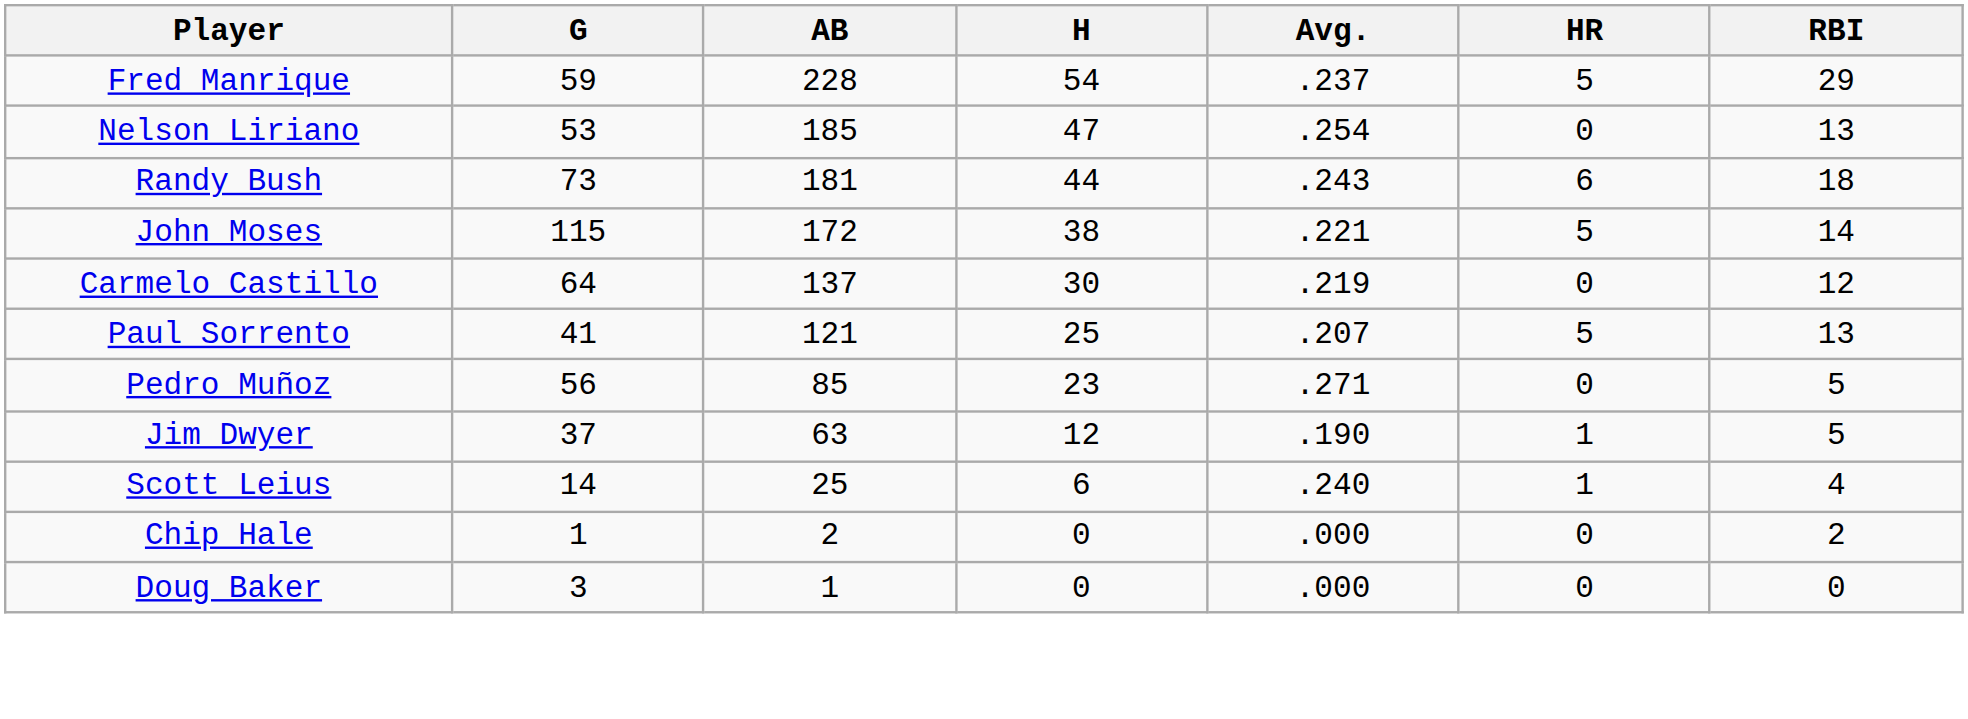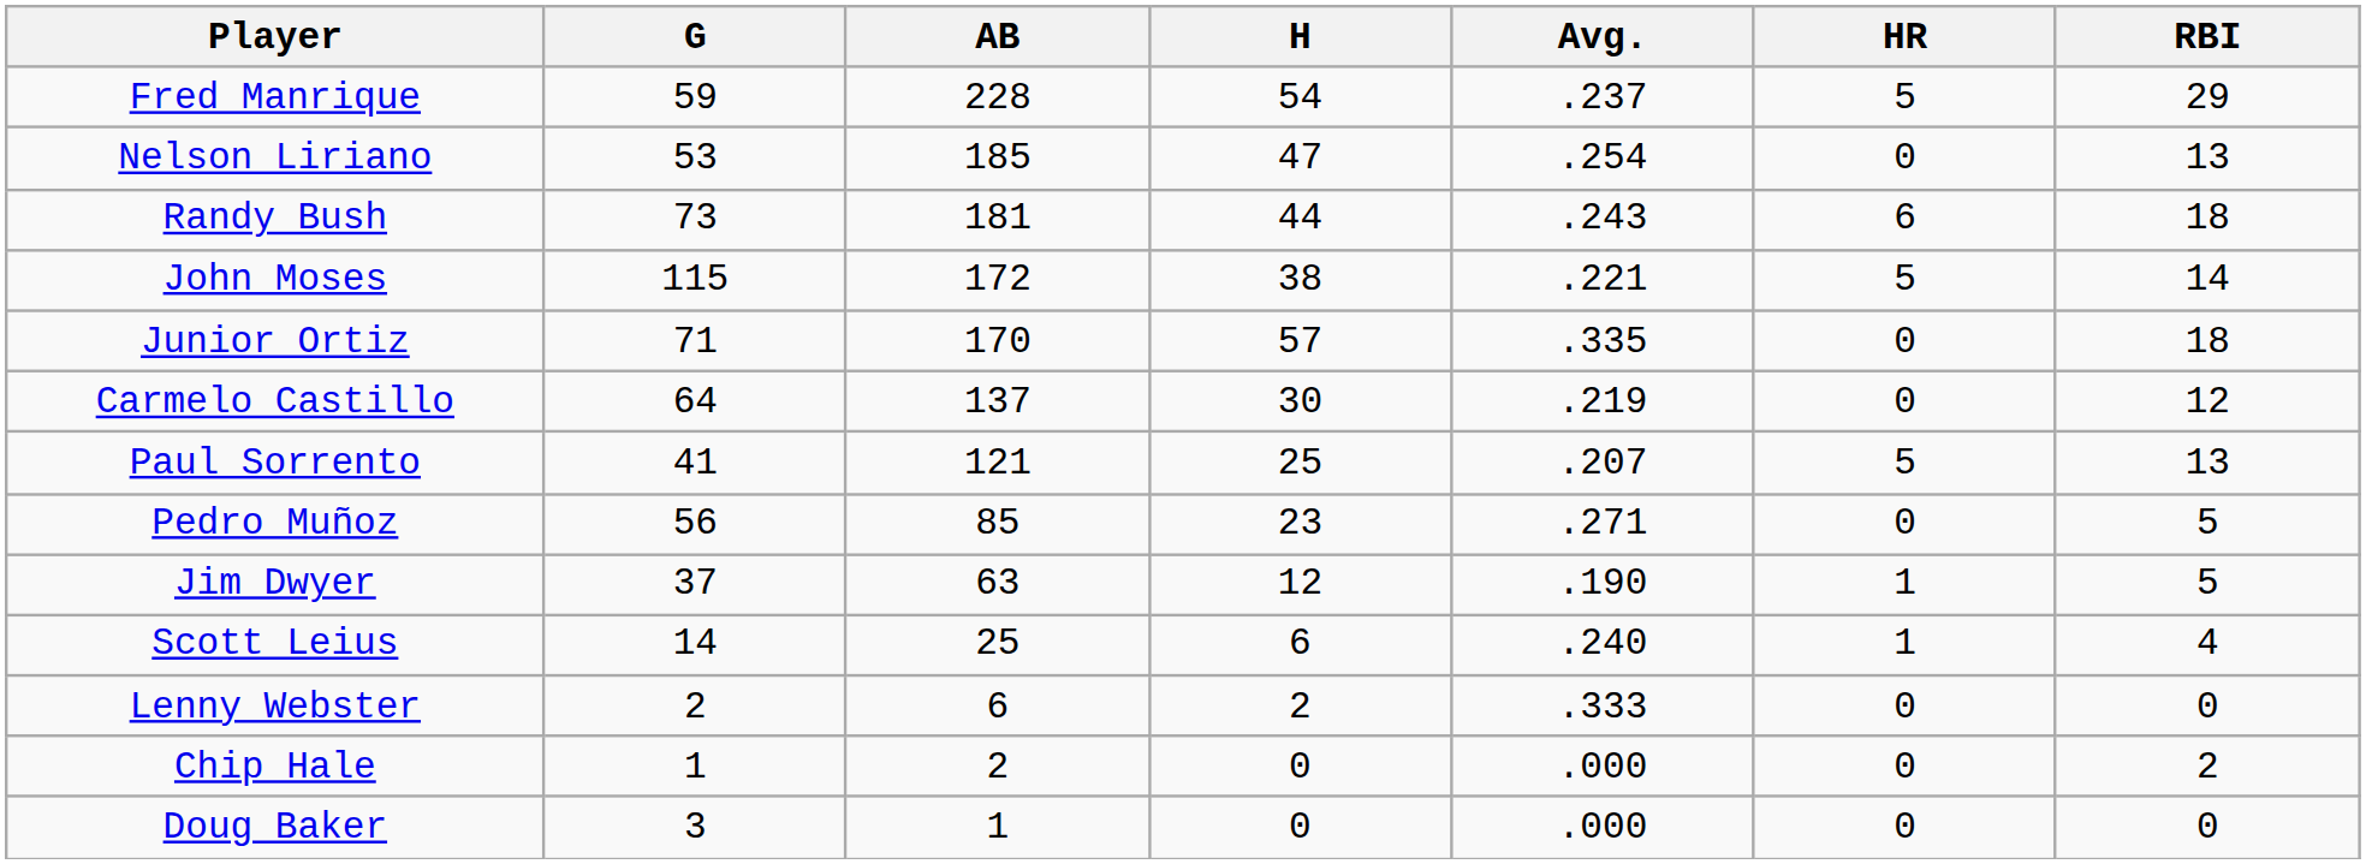 <table class="wikitable sortable">
 <tr>
 <th bgcolor="#DDDDFF" width="16%">Player</th>
 <th bgcolor="#DDDDFF" width="9%">G</th>
 <th bgcolor="#DDDDFF" width="9%">AB</th>
 <th bgcolor="#DDDDFF" width="9%">H</th>
 <th bgcolor="#DDDDFF" width="9%">Avg.</th>
 <th bgcolor="#DDDDFF" width="9%">HR</th>
 <th bgcolor="#DDDDFF" width="9%">RBI</th>
 </tr>
 <tr align="center">
 <td><a href='#'>Fred Manrique</a></td>
 <td>59</td>
 <td>228</td>
 <td>54</td>
 <td>.237</td>
 <td>5</td>
 <td>29</td>
 </tr>
 <tr align=center>
 <td><a href='#'>Nelson Liriano</a></td>
 <td>53</td>
 <td>185</td>
 <td>47</td>
 <td>.254</td>
 <td>0</td>
 <td>13</td>
 </tr>
 <tr align=center>
 <td><a href='#'>Randy Bush</a></td>
 <td>73</td>
 <td>181</td>
 <td>44</td>
 <td>.243</td>
 <td>6</td>
 <td>18</td>
 </tr>
 <tr align=center>
 <td><a href='#'>John Moses</a></td>
 <td>115</td>
 <td>172</td>
 <td>38</td>
 <td>.221</td>
 <td>5</td>
 <td>14</td>
 </tr>
 <tr align=center>
+<td><a href='#'>Junior Ortiz</a></td>
+<td>71</td>
+<td>170</td>
+<td>57</td>
+<td>.335</td>
+<td>0</td>
+<td>18</td>
+</tr>
+<tr align=center>
 <td><a href='#'>Carmelo Castillo</a></td>
 <td>64</td>
 <td>137</td>
 <td>30</td>
 <td>.219</td>
 <td>0</td>
 <td>12</td>
 </tr>
 <tr align=center>
 <td><a href='#'>Paul Sorrento</a></td>
 <td>41</td>
 <td>121</td>
 <td>25</td>
 <td>.207</td>
 <td>5</td>
 <td>13</td>
 </tr>
 <tr align=center>
 <td><a href='#'>Pedro Muñoz</a></td>
 <td>56</td>
 <td>85</td>
 <td>23</td>
 <td>.271</td>
 <td>0</td>
 <td>5</td>
 </tr>
 <tr align=center>
 <td><a href='#'>Jim Dwyer</a></td>
 <td>37</td>
 <td>63</td>
 <td>12</td>
 <td>.190</td>
 <td>1</td>
 <td>5</td>
 </tr>
 <tr align=center>
 <td><a href='#'>Scott Leius</a></td>
 <td>14</td>
 <td>25</td>
 <td>6</td>
 <td>.240</td>
 <td>1</td>
 <td>4</td>
 </tr>
 <tr align=center>
+<td><a href='#'>Lenny Webster</a></td>
+<td>2</td>
+<td>6</td>
+<td>2</td>
+<td>.333</td>
+<td>0</td>
+<td>0</td>
+</tr>
+<tr align=center>
 <td><a href='#'>Chip Hale</a></td>
 <td>1</td>
 <td>2</td>
 <td>0</td>
 <td>.000</td>
 <td>0</td>
 <td>2</td>
 </tr>
 <tr align=center>
 <td><a href='#'>Doug Baker</a></td>
 <td>3</td>
 <td>1</td>
 <td>0</td>
 <td>.000</td>
 <td>0</td>
 <td>0</td>
 </tr>
 </table>
